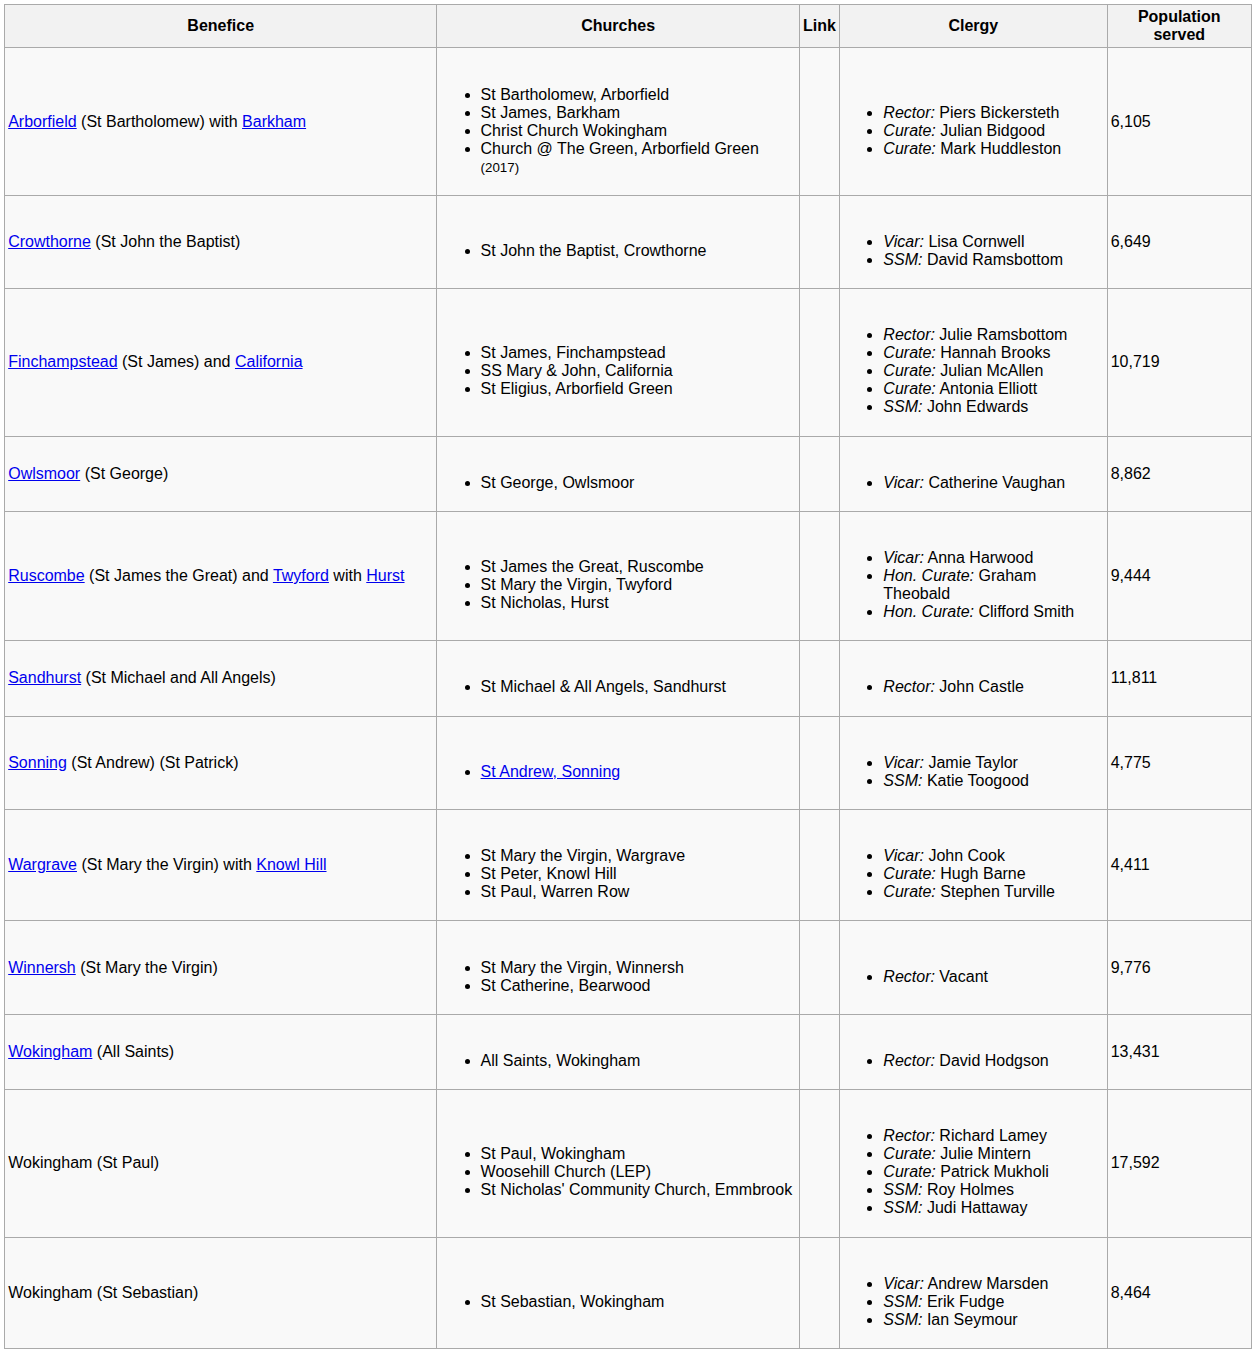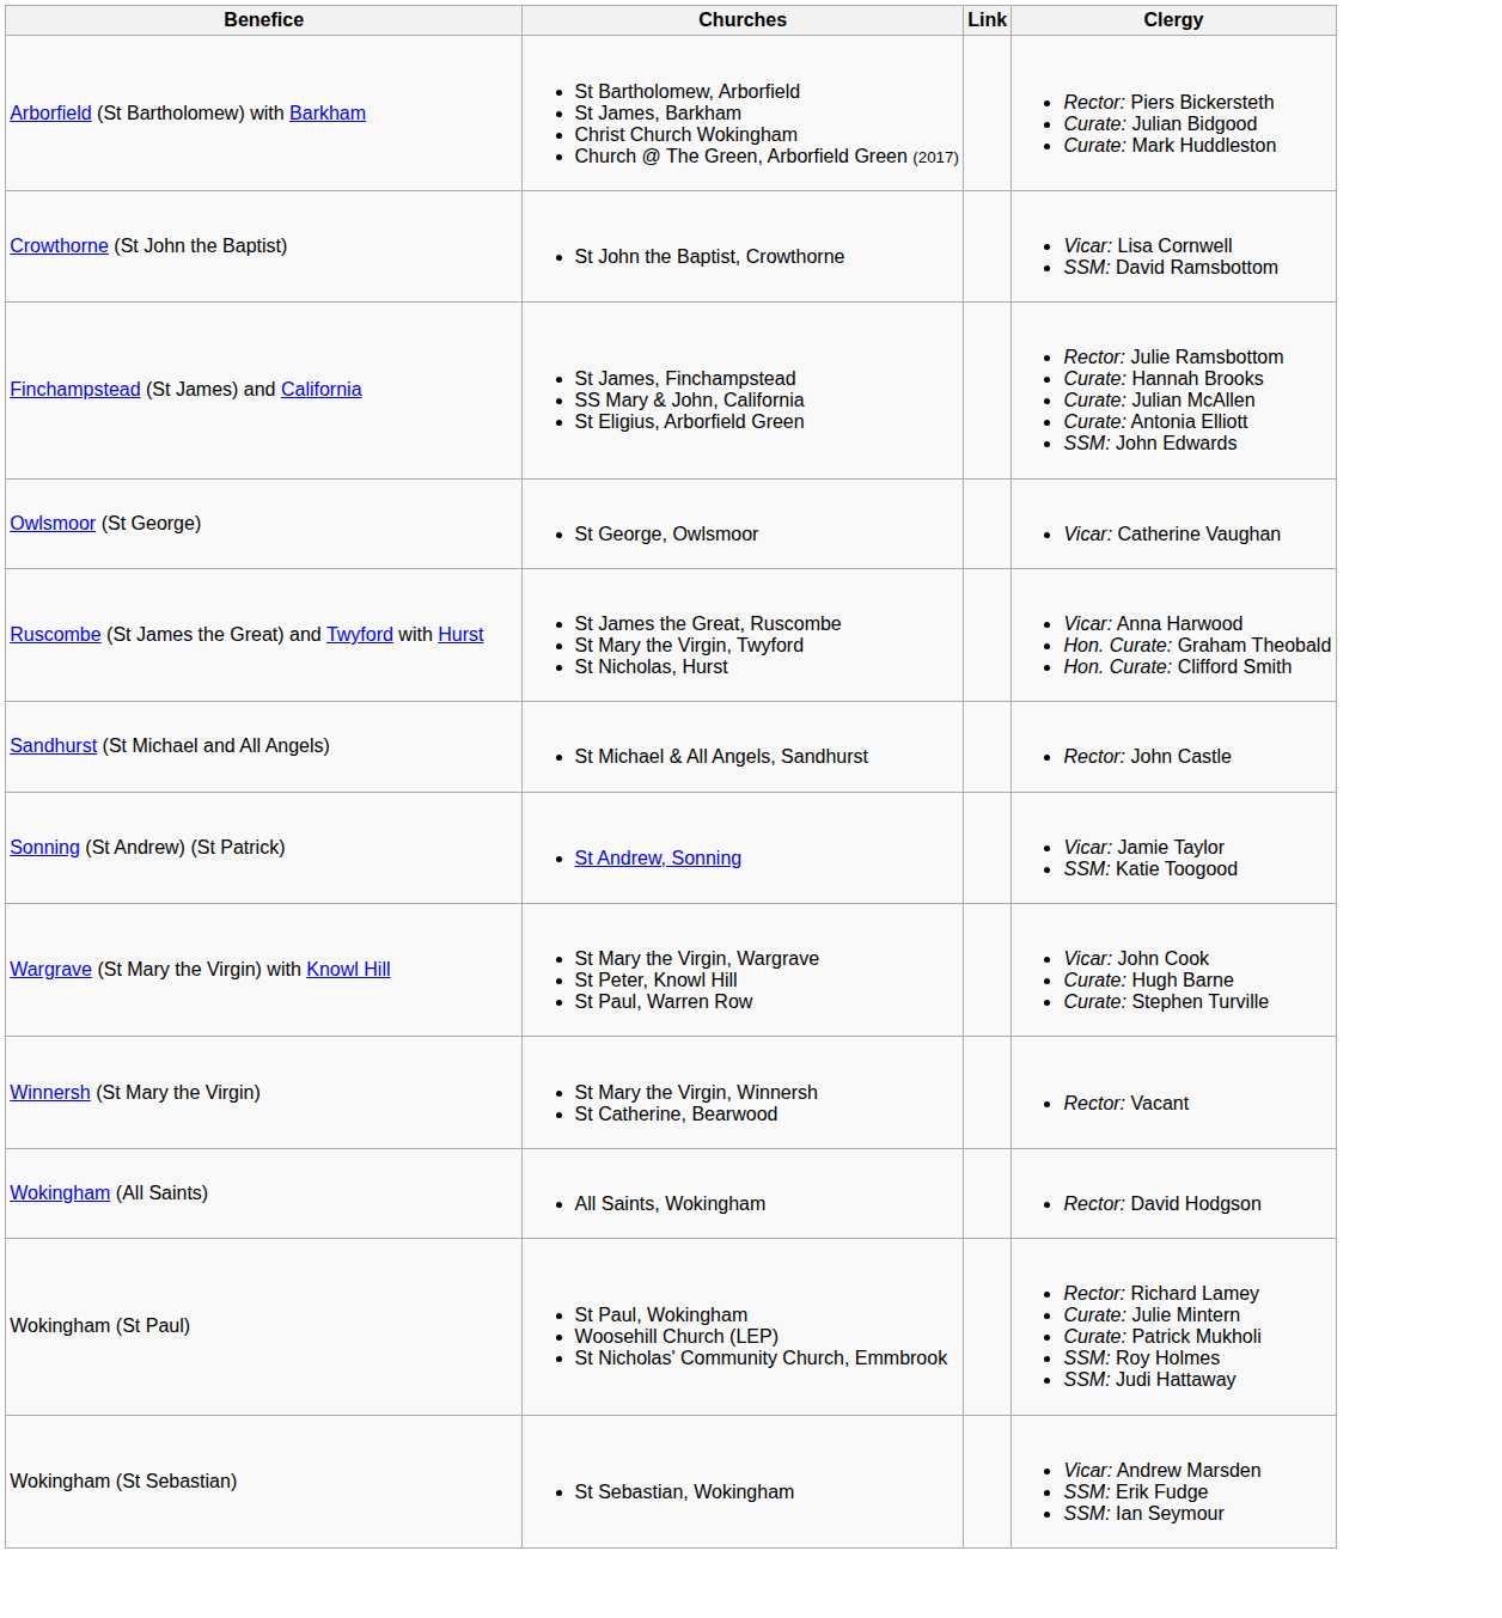 <table class="wikitable">
 <tr>
 <th width="425">Benefice</th>
 <th>Churches</th>
 <th>Link</th>
 <th>Clergy</th>
-<th>Population served</th>
 </tr>
 <tr>
 <td><a href='#'>Arborfield</a> (St Bartholomew) with <a href='#'>Barkham</a></td>
 <td><br><ul><li>St Bartholomew, Arborfield</li><li>St James, Barkham</li><li>Christ Church Wokingham</li><li>Church @ The Green, Arborfield Green <small>(2017)</small></li></ul></td>
 <td></td>
 <td><br><ul><li><em>Rector:</em> Piers Bickersteth</li><li><em>Curate:</em> Julian Bidgood</li><li><em>Curate:</em> Mark Huddleston</li></ul></td>
-<td>6,105</td>
 </tr>
 <tr>
 <td><a href='#'>Crowthorne</a> (St John the Baptist)</td>
 <td><br><ul><li>St John the Baptist, Crowthorne</li></ul></td>
 <td></td>
 <td><br><ul><li><em>Vicar:</em> Lisa Cornwell</li><li><em>SSM:</em> David Ramsbottom</li></ul></td>
-<td>6,649</td>
 </tr>
 <tr>
 <td><a href='#'>Finchampstead</a> (St James) and <a href='#'>California</a></td>
 <td><br><ul><li>St James, Finchampstead</li><li>SS Mary & John, California</li><li>St Eligius, Arborfield Green</li></ul></td>
 <td></td>
 <td><br><ul><li><em>Rector:</em> Julie Ramsbottom</li><li><em>Curate:</em> Hannah Brooks</li><li><em>Curate:</em> Julian McAllen</li><li><em>Curate:</em> Antonia Elliott</li><li><em>SSM:</em> John Edwards</li></ul></td>
-<td>10,719</td>
 </tr>
 <tr>
 <td><a href='#'>Owlsmoor</a> (St George)</td>
 <td><br><ul><li>St George, Owlsmoor</li></ul></td>
 <td></td>
 <td><br><ul><li><em>Vicar:</em> Catherine Vaughan</li></ul></td>
-<td>8,862</td>
 </tr>
 <tr>
 <td><a href='#'>Ruscombe</a> (St James the Great) and <a href='#'>Twyford</a> with <a href='#'>Hurst</a></td>
 <td><br><ul><li>St James the Great, Ruscombe</li><li>St Mary the Virgin, Twyford</li><li>St Nicholas, Hurst</li></ul></td>
 <td></td>
 <td><br><ul><li><em>Vicar:</em> Anna Harwood</li><li><em>Hon. Curate:</em> Graham Theobald</li><li><em>Hon. Curate:</em> Clifford Smith</li></ul></td>
-<td>9,444</td>
 </tr>
 <tr>
 <td><a href='#'>Sandhurst</a> (St Michael and All Angels)</td>
 <td><br><ul><li>St Michael & All Angels, Sandhurst</li></ul></td>
 <td></td>
 <td><br><ul><li><em>Rector:</em> John Castle</li></ul></td>
-<td>11,811</td>
 </tr>
 <tr>
 <td><a href='#'>Sonning</a> (St Andrew) (St Patrick)</td>
 <td><br><ul><li><a href='#'>St Andrew, Sonning</a></li></ul></td>
 <td></td>
 <td><br><ul><li><em>Vicar:</em> Jamie Taylor</li><li><em>SSM:</em> Katie Toogood</li></ul></td>
-<td>4,775</td>
 </tr>
 <tr>
 <td><a href='#'>Wargrave</a> (St Mary the Virgin) with <a href='#'>Knowl Hill</a></td>
 <td><br><ul><li>St Mary the Virgin, Wargrave</li><li>St Peter, Knowl Hill</li><li>St Paul, Warren Row</li></ul></td>
 <td></td>
 <td><br><ul><li><em>Vicar:</em> John Cook</li><li><em>Curate:</em> Hugh Barne</li><li><em>Curate:</em> Stephen Turville</li></ul></td>
-<td>4,411</td>
 </tr>
 <tr>
 <td><a href='#'>Winnersh</a> (St Mary the Virgin)</td>
 <td><br><ul><li>St Mary the Virgin, Winnersh</li><li>St Catherine, Bearwood</li></ul></td>
 <td></td>
 <td><br><ul><li><em>Rector:</em> Vacant</li></ul></td>
-<td>9,776</td>
 </tr>
 <tr>
 <td><a href='#'>Wokingham</a> (All Saints)</td>
 <td><br><ul><li>All Saints, Wokingham</li></ul></td>
 <td></td>
 <td><br><ul><li><em>Rector:</em> David Hodgson</li></ul></td>
-<td>13,431</td>
 </tr>
 <tr>
 <td>Wokingham (St Paul)</td>
 <td><br><ul><li>St Paul, Wokingham</li><li>Woosehill Church (LEP)</li><li>St Nicholas' Community Church, Emmbrook</li></ul></td>
 <td></td>
 <td><br><ul><li><em>Rector:</em> Richard Lamey</li><li><em>Curate:</em> Julie Mintern</li><li><em>Curate:</em> Patrick Mukholi</li><li><em>SSM:</em> Roy Holmes</li><li><em>SSM:</em> Judi Hattaway</li></ul></td>
-<td>17,592</td>
 </tr>
 <tr>
 <td>Wokingham (St Sebastian)</td>
 <td><br><ul><li>St Sebastian, Wokingham</li></ul></td>
 <td></td>
 <td><br><ul><li><em>Vicar:</em> Andrew Marsden</li><li><em>SSM:</em> Erik Fudge</li><li><em>SSM:</em> Ian Seymour</li></ul></td>
-<td>8,464</td>
 </tr>
 </table>
